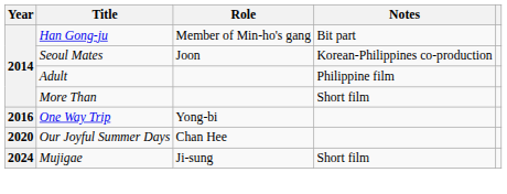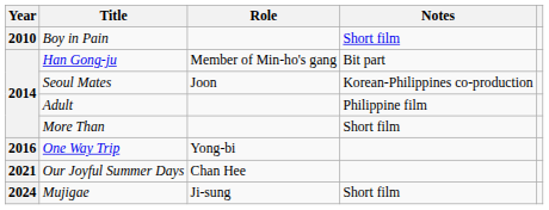 <table class="wikitable sortable plainrowheaders">
 <tr>
 <th scope="col">Year</th>
 <th scope="col">Title</th>
 <th scope="col">Role</th>
 <th scope="col">Notes</th>
 <th scope="col" class="unsortable"></th>
+</tr>
+<tr>
+<th scope="row">2010</th>
+<td><em>Boy in Pain</em></td>
+<td></td>
+<td><a href='#'>Short film</a></td>
+<td></td>
 </tr>
 <tr>
 <th scope="row" rowspan="4">2014</th>
 <td><em><a href='#'>Han Gong-ju</a></em></td>
 <td>Member of Min-ho's gang</td>
 <td>Bit part</td>
 <td></td>
 </tr>
 <tr>
 <td><em>Seoul Mates</em></td>
 <td>Joon</td>
 <td>Korean-Philippines co-production</td>
 <td></td>
 </tr>
 <tr>
 <td><em>Adult</em></td>
 <td></td>
 <td>Philippine film</td>
 <td></td>
 </tr>
 <tr>
 <td><em>More Than</em></td>
 <td></td>
 <td>Short film</td>
 <td></td>
 </tr>
 <tr>
 <th scope="row">2016</th>
 <td><em><a href='#'>One Way Trip</a></em></td>
 <td>Yong-bi</td>
 <td></td>
 <td align="center"></td>
 </tr>
 <tr>
-<th scope="row">2020</th>
+<th scope="row">2021</th>
 <td><em>Our Joyful Summer Days</em></td>
 <td>Chan Hee</td>
 <td></td>
 <td align="center"></td>
 </tr>
 <tr>
 <th scope="row">2024</th>
 <td><em>Mujigae</em></td>
 <td>Ji-sung</td>
 <td>Short film</td>
 <td align="center"></td>
 </tr>
 </table>
